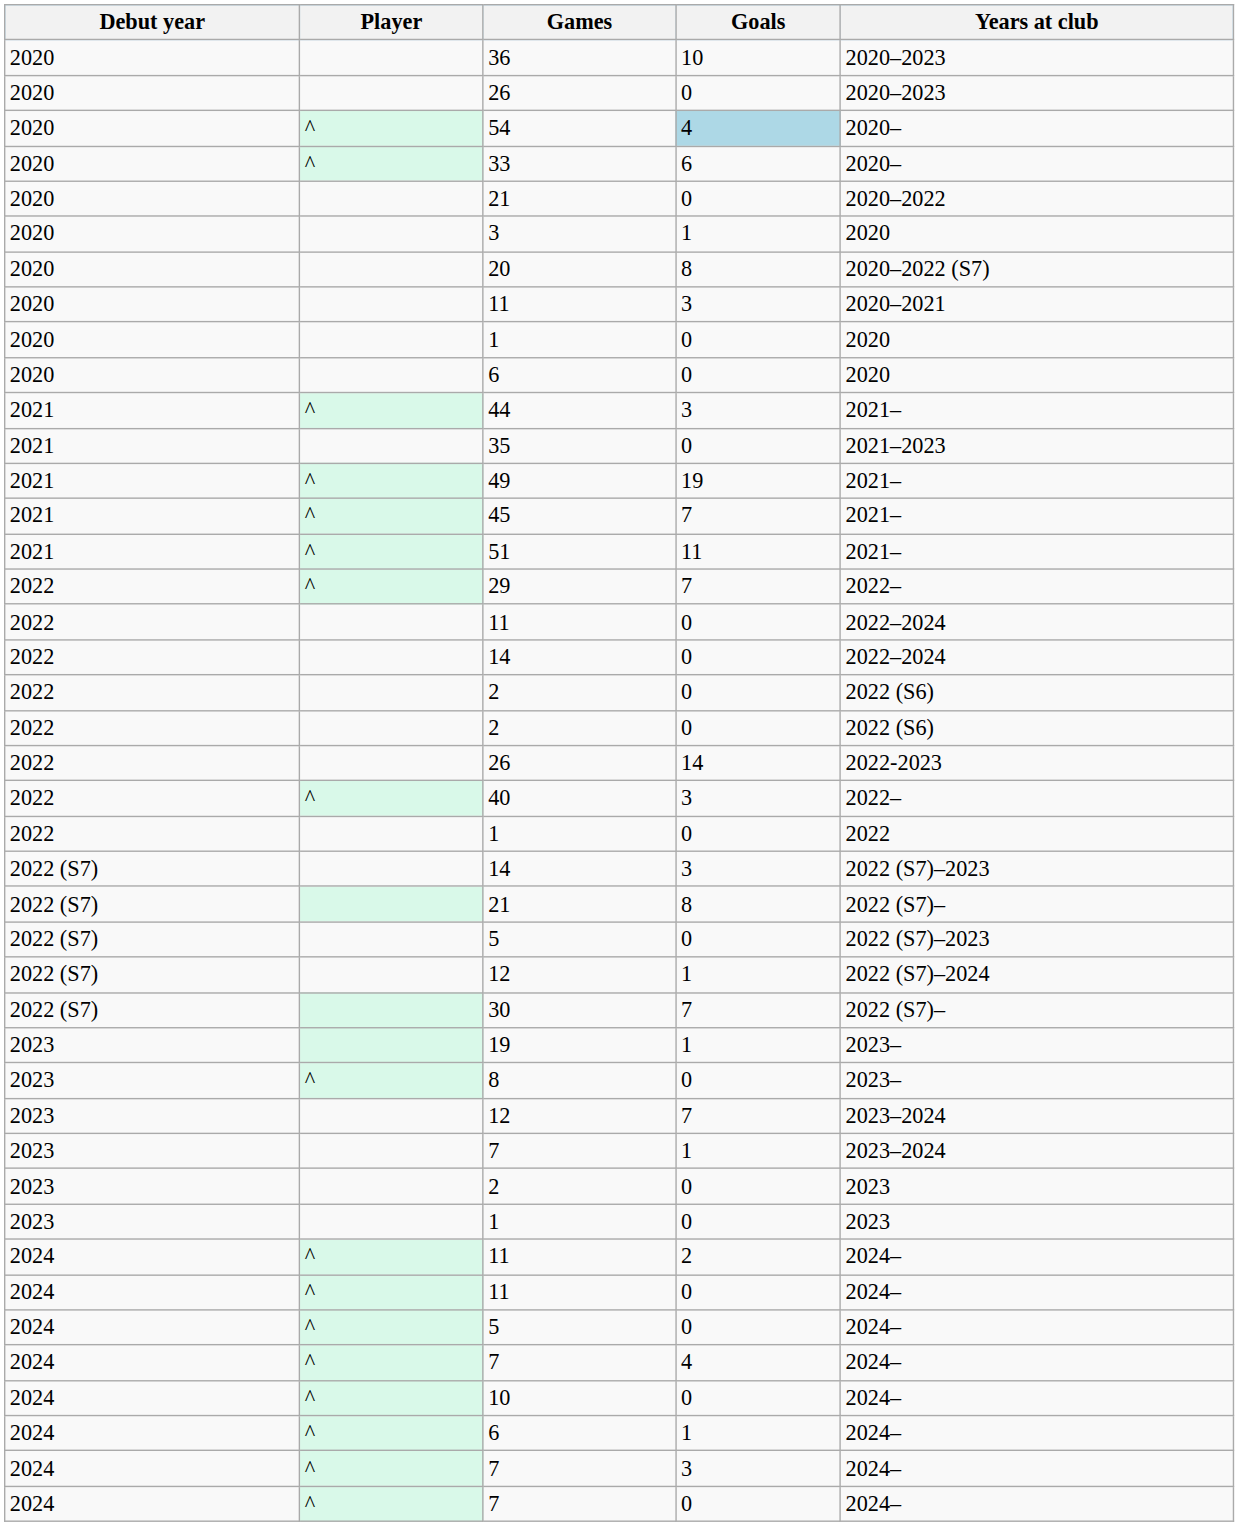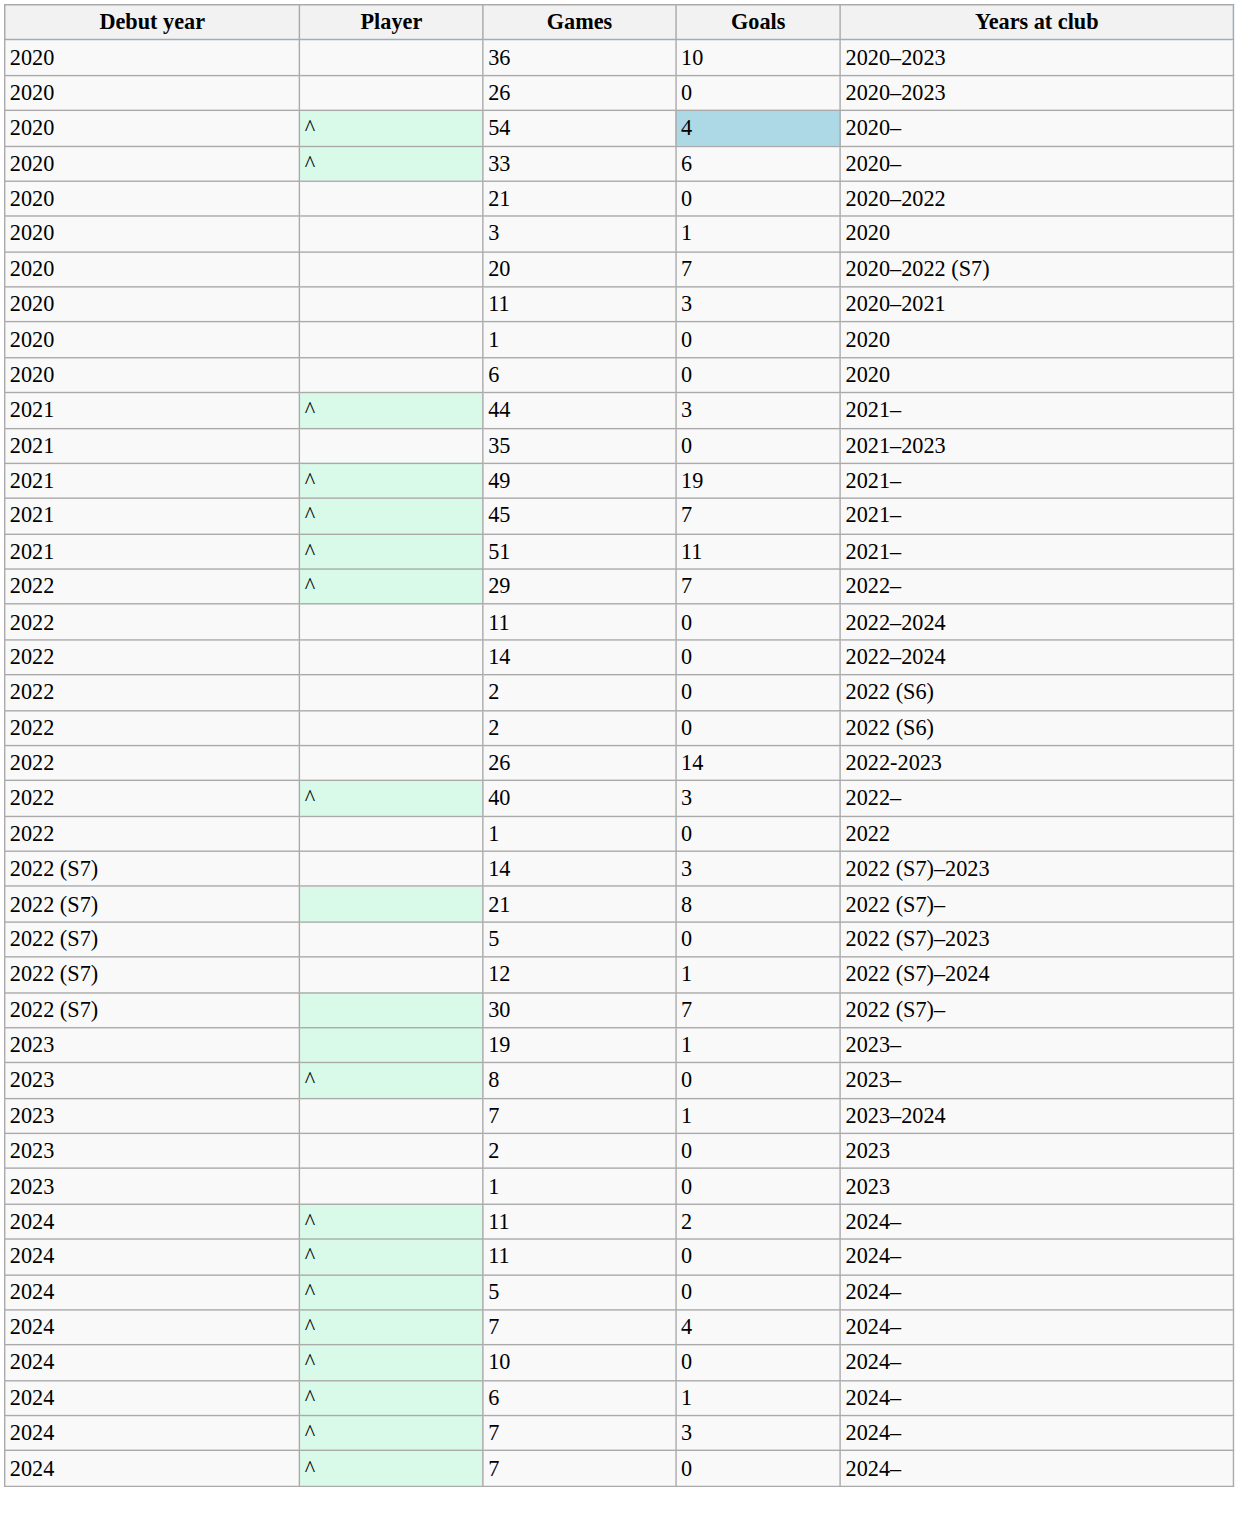 <table class="wikitable" style="width:70%;">
 <tr style="background:#87cefa;">
 <th>Debut year</th>
 <th>Player</th>
 <th>Games</th>
 <th>Goals</th>
 <th>Years at club</th>
 </tr>
 <tr>
 <td>2020</td>
 <td></td>
 <td>36</td>
 <td>10</td>
 <td>2020–2023</td>
 </tr>
 <tr>
 <td>2020</td>
 <td></td>
 <td>26</td>
 <td>0</td>
 <td>2020–2023</td>
 </tr>
 <tr>
 <td>2020</td>
 <td style="background:#D9F9E9">^</td>
 <td>54</td>
 <td style="background: lightblue;">4</td>
 <td>2020–</td>
 </tr>
 <tr>
 <td>2020</td>
 <td style="background:#D9F9E9">^</td>
 <td>33</td>
 <td>6</td>
 <td>2020–</td>
 </tr>
 <tr>
 <td>2020</td>
 <td></td>
 <td>21</td>
 <td>0</td>
 <td>2020–2022</td>
 </tr>
 <tr>
 <td>2020</td>
 <td></td>
 <td>3</td>
 <td>1</td>
 <td>2020</td>
 </tr>
 <tr>
 <td>2020</td>
 <td></td>
 <td>20</td>
-<td>8</td>
+<td>7</td>
 <td>2020–2022 (S7)</td>
 </tr>
 <tr>
 <td>2020</td>
 <td></td>
 <td>11</td>
 <td>3</td>
 <td>2020–2021</td>
 </tr>
 <tr>
 <td>2020</td>
 <td></td>
 <td>1</td>
 <td>0</td>
 <td>2020</td>
 </tr>
 <tr>
 <td>2020</td>
 <td></td>
 <td>6</td>
 <td>0</td>
 <td>2020</td>
 </tr>
 <tr>
 <td>2021</td>
 <td style="background:#D9F9E9">^</td>
 <td>44</td>
 <td>3</td>
 <td>2021–</td>
 </tr>
 <tr>
 <td>2021</td>
 <td></td>
 <td>35</td>
 <td>0</td>
 <td>2021–2023</td>
 </tr>
 <tr>
 <td>2021</td>
 <td style="background:#D9F9E9">^</td>
 <td>49</td>
 <td>19</td>
 <td>2021–</td>
 </tr>
 <tr>
 <td>2021</td>
 <td style="background:#D9F9E9">^</td>
 <td>45</td>
 <td>7</td>
 <td>2021–</td>
 </tr>
 <tr>
 <td>2021</td>
 <td style="background:#D9F9E9">^</td>
 <td>51</td>
 <td>11</td>
 <td>2021–</td>
 </tr>
 <tr>
 <td>2022</td>
 <td style="background:#D9F9E9">^</td>
 <td>29</td>
 <td>7</td>
 <td>2022–</td>
 </tr>
 <tr>
 <td>2022</td>
 <td></td>
 <td>11</td>
 <td>0</td>
 <td>2022–2024</td>
 </tr>
 <tr>
 <td>2022</td>
 <td></td>
 <td>14</td>
 <td>0</td>
 <td>2022–2024</td>
 </tr>
 <tr>
 <td>2022</td>
 <td></td>
 <td>2</td>
 <td>0</td>
 <td>2022 (S6)</td>
 </tr>
 <tr>
 <td>2022</td>
 <td></td>
 <td>2</td>
 <td>0</td>
 <td>2022 (S6)</td>
 </tr>
 <tr>
 <td>2022</td>
 <td></td>
 <td>26</td>
 <td>14</td>
 <td>2022-2023</td>
 </tr>
 <tr>
 <td>2022</td>
 <td style="background:#D9F9E9">^</td>
 <td>40</td>
 <td>3</td>
 <td>2022–</td>
 </tr>
 <tr>
 <td>2022</td>
 <td></td>
 <td>1</td>
 <td>0</td>
 <td>2022</td>
 </tr>
 <tr>
 <td>2022 (S7)</td>
 <td></td>
 <td>14</td>
 <td>3</td>
 <td>2022 (S7)–2023</td>
 </tr>
 <tr>
 <td>2022 (S7)</td>
 <td style="background:#D9F9E9"></td>
 <td>21</td>
 <td>8</td>
 <td>2022 (S7)–</td>
 </tr>
 <tr>
 <td>2022 (S7)</td>
 <td></td>
 <td>5</td>
 <td>0</td>
 <td>2022 (S7)–2023</td>
 </tr>
 <tr>
 <td>2022 (S7)</td>
 <td></td>
 <td>12</td>
 <td>1</td>
 <td>2022 (S7)–2024</td>
 </tr>
 <tr>
 <td>2022 (S7)</td>
 <td style="background:#D9F9E9"></td>
 <td>30</td>
 <td>7</td>
 <td>2022 (S7)–</td>
 </tr>
 <tr>
 <td>2023</td>
 <td style="background:#D9F9E9"></td>
 <td>19</td>
 <td>1</td>
 <td>2023–</td>
 </tr>
 <tr>
 <td>2023</td>
 <td style="background:#D9F9E9">^</td>
 <td>8</td>
 <td>0</td>
 <td>2023–</td>
 </tr>
 <tr>
 <td>2023</td>
 <td></td>
-<td>12</td>
-<td>7</td>
-<td>2023–2024</td>
-</tr>
-<tr>
-<td>2023</td>
-<td></td>
 <td>7</td>
 <td>1</td>
 <td>2023–2024</td>
 </tr>
 <tr>
 <td>2023</td>
 <td></td>
 <td>2</td>
 <td>0</td>
 <td>2023</td>
 </tr>
 <tr>
 <td>2023</td>
 <td></td>
 <td>1</td>
 <td>0</td>
 <td>2023</td>
 </tr>
 <tr>
 <td>2024</td>
 <td style="background:#D9F9E9">^</td>
 <td>11</td>
 <td>2</td>
 <td>2024–</td>
 </tr>
 <tr>
 <td>2024</td>
 <td style="background:#D9F9E9">^</td>
 <td>11</td>
 <td>0</td>
 <td>2024–</td>
 </tr>
 <tr>
 <td>2024</td>
 <td style="background:#D9F9E9">^</td>
 <td>5</td>
 <td>0</td>
 <td>2024–</td>
 </tr>
 <tr>
 <td>2024</td>
 <td style="background:#D9F9E9">^</td>
 <td>7</td>
 <td>4</td>
 <td>2024–</td>
 </tr>
 <tr>
 <td>2024</td>
 <td style="background:#D9F9E9">^</td>
 <td>10</td>
 <td>0</td>
 <td>2024–</td>
 </tr>
 <tr>
 <td>2024</td>
 <td style="background:#D9F9E9">^</td>
 <td>6</td>
 <td>1</td>
 <td>2024–</td>
 </tr>
 <tr>
 <td>2024</td>
 <td style="background:#D9F9E9">^</td>
 <td>7</td>
 <td>3</td>
 <td>2024–</td>
 </tr>
 <tr>
 <td>2024</td>
 <td style="background:#D9F9E9">^</td>
 <td>7</td>
 <td>0</td>
 <td>2024–</td>
 </tr>
 </table>
